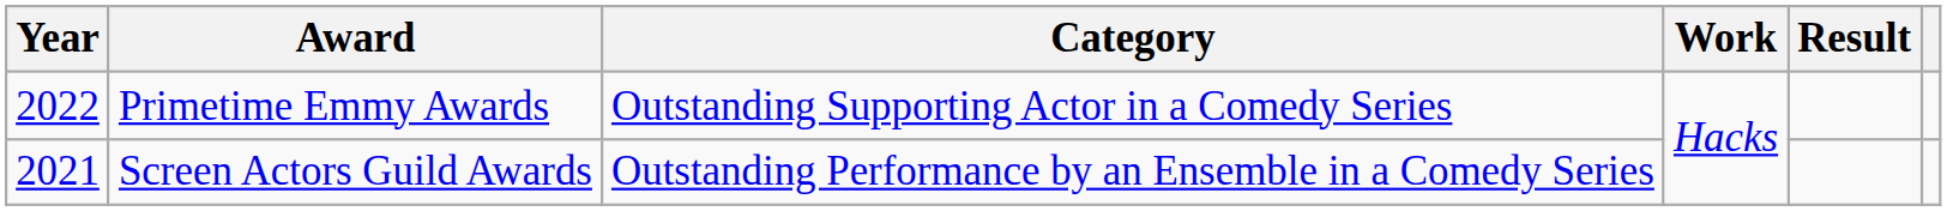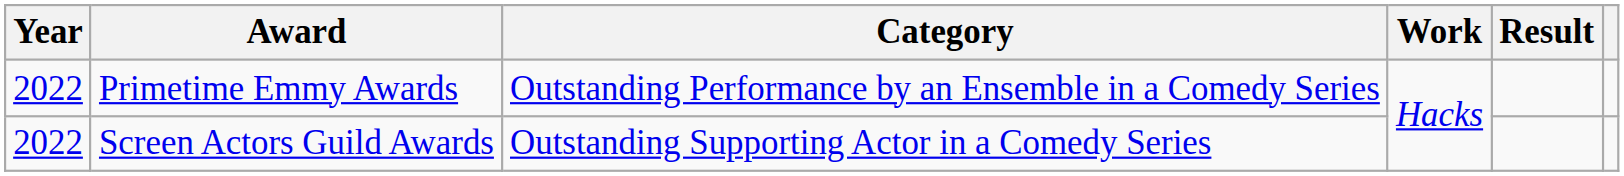 <table class=wikitable>
 <tr>
 <th>Year</th>
 <th>Award</th>
 <th>Category</th>
 <th>Work</th>
 <th>Result</th>
 <th></th>
 </tr>
 <tr>
 <td style="text-align:center;"><a href='#'>2022</a></td>
 <td><a href='#'>Primetime Emmy Awards</a></td>
-<td><a href='#'>Outstanding Supporting Actor in a Comedy Series</a></td>
+<td><a href='#'>Outstanding Performance by an Ensemble in a Comedy Series</a></td>
 <td rowspan="2"><em><a href='#'>Hacks</a></em></td>
 <td></td>
 <td></td>
 </tr>
 <tr>
-<td><a href='#'>2021</a></td>
+<td><a href='#'>2022</a></td>
 <td><a href='#'>Screen Actors Guild Awards</a></td>
-<td><a href='#'>Outstanding Performance by an Ensemble in a Comedy Series</a></td>
+<td><a href='#'>Outstanding Supporting Actor in a Comedy Series</a></td>
 <td></td>
 <td></td>
 </tr>
 </table>
